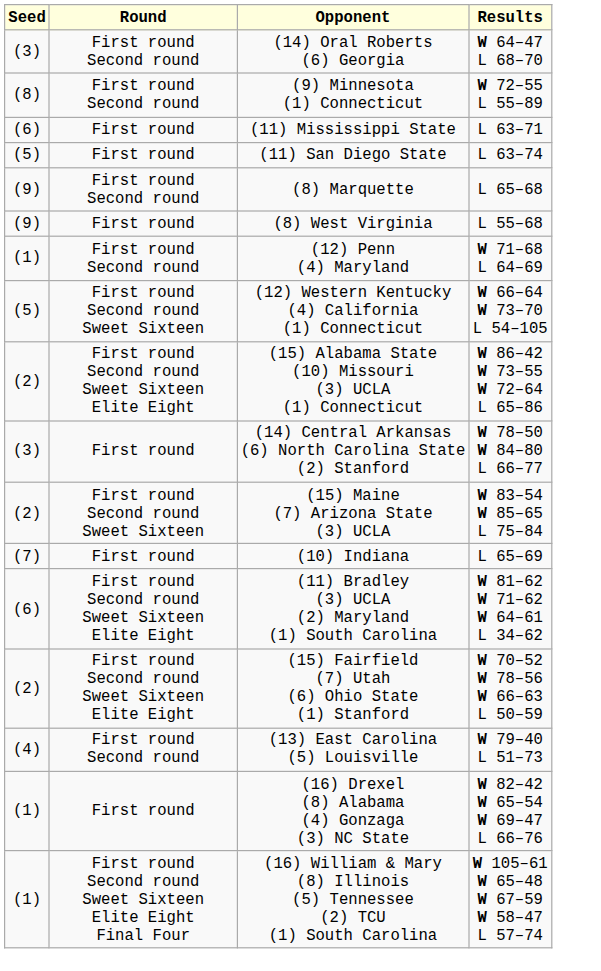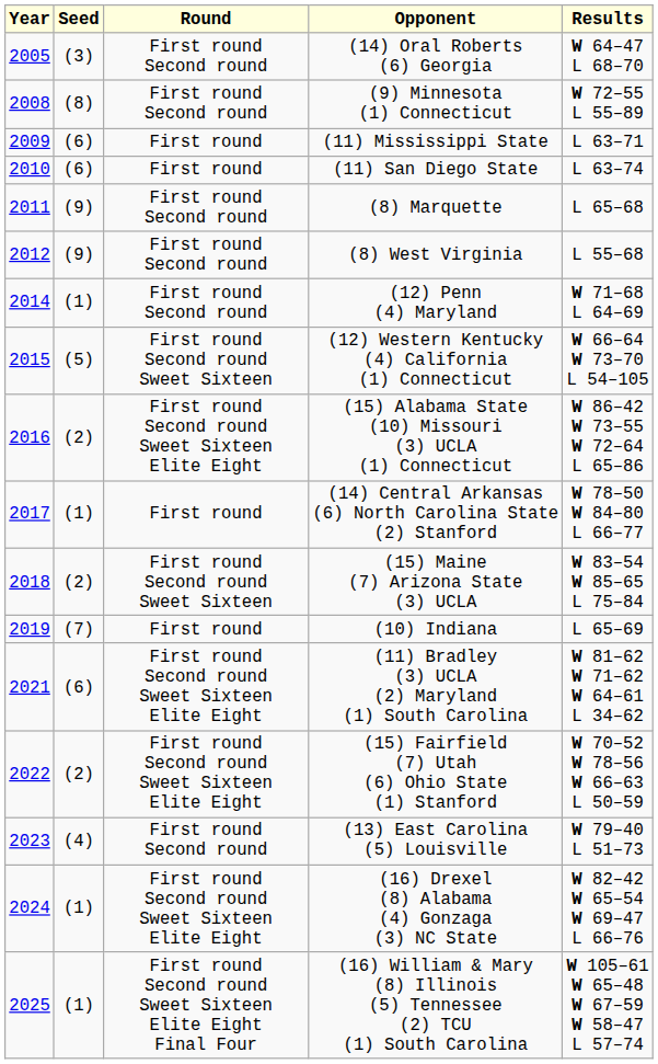 <table class="wikitable" style="text-align:center" border:1px;">
 <tr>
+<th style="background: #ffffdd;">Year</th>
 <th style="background: #ffffdd;">Seed</th>
 <th style="width:150px; background: #ffffdd;">Round</th>
 <th style="background: #ffffdd;">Opponent</th>
 <th style="background: #ffffdd;">Results</th>
 </tr>
 <tr>
+<td><a href='#'>2005</a></td>
 <td>(3)</td>
 <td>First round<br>Second round</td>
 <td>(14) Oral Roberts<br>(6) Georgia</td>
 <td><strong>W</strong> 64–47<br>L 68–70</td>
 </tr>
 <tr>
+<td><a href='#'>2008</a></td>
 <td>(8)</td>
 <td>First round<br>Second round</td>
 <td>(9) Minnesota<br>(1) Connecticut</td>
 <td><strong>W</strong> 72–55<br>L 55–89</td>
 </tr>
 <tr>
+<td><a href='#'>2009</a></td>
 <td>(6)</td>
 <td>First round</td>
 <td>(11) Mississippi State</td>
 <td>L 63–71</td>
 </tr>
 <tr>
-<td>(5)</td>
+<td><a href='#'>2010</a></td>
+<td>(6)</td>
 <td>First round</td>
 <td>(11) San Diego State</td>
 <td>L 63–74</td>
 </tr>
 <tr>
+<td><a href='#'>2011</a></td>
 <td>(9)</td>
 <td>First round<br>Second round</td>
 <td>(8) Marquette</td>
 <td>L 65–68</td>
 </tr>
 <tr>
+<td><a href='#'>2012</a></td>
 <td>(9)</td>
-<td>First round</td>
+<td>First round<br>Second round</td>
 <td>(8) West Virginia</td>
 <td>L 55–68</td>
 </tr>
 <tr>
+<td><a href='#'>2014</a></td>
 <td>(1)</td>
 <td>First round<br>Second round</td>
 <td>(12) Penn<br>(4) Maryland</td>
 <td><strong>W</strong> 71–68<br>L 64–69</td>
 </tr>
 <tr>
+<td><a href='#'>2015</a></td>
 <td>(5)</td>
 <td>First round<br>Second round<br>Sweet Sixteen</td>
 <td>(12) Western Kentucky<br>(4) California<br>(1) Connecticut</td>
 <td><strong>W</strong> 66–64<br><strong>W</strong> 73–70<br>L 54–105</td>
 </tr>
 <tr>
+<td><a href='#'>2016</a></td>
 <td>(2)</td>
 <td>First round<br>Second round<br>Sweet Sixteen<br>Elite Eight</td>
 <td>(15) Alabama State<br>(10) Missouri<br>(3) UCLA<br>(1) Connecticut</td>
 <td><strong>W</strong> 86–42<br><strong>W</strong> 73–55<br><strong>W</strong> 72–64<br>L 65–86</td>
 </tr>
 <tr>
-<td>(3)</td>
+<td><a href='#'>2017</a></td>
+<td>(1)</td>
 <td>First round</td>
 <td>(14) Central Arkansas<br>(6) North Carolina State<br>(2) Stanford</td>
 <td><strong>W</strong> 78–50<br><strong>W</strong> 84–80<br>L 66–77</td>
 </tr>
 <tr>
+<td><a href='#'>2018</a></td>
 <td>(2)</td>
 <td>First round<br>Second round<br>Sweet Sixteen</td>
 <td>(15) Maine<br>(7) Arizona State<br>(3) UCLA</td>
 <td><strong>W</strong> 83–54<br><strong>W</strong> 85–65<br>L 75–84</td>
 </tr>
 <tr>
+<td><a href='#'>2019</a></td>
 <td>(7)</td>
 <td>First round</td>
 <td>(10) Indiana</td>
 <td>L 65–69</td>
 </tr>
 <tr>
+<td><a href='#'>2021</a></td>
 <td>(6)</td>
 <td>First round<br>Second round<br>Sweet Sixteen<br>Elite Eight</td>
 <td>(11) Bradley<br>(3) UCLA<br>(2) Maryland<br> (1) South Carolina</td>
 <td><strong>W</strong> 81–62<br><strong>W</strong> 71–62<br><strong>W</strong> 64–61<br>L 34–62</td>
 </tr>
 <tr>
+<td><a href='#'>2022</a></td>
 <td>(2)</td>
 <td>First round<br>Second round<br>Sweet Sixteen<br>Elite Eight</td>
 <td>(15) Fairfield<br>(7) Utah<br>(6) Ohio State<br> (1) Stanford</td>
 <td><strong>W</strong> 70–52<br><strong>W</strong> 78–56<br><strong>W</strong> 66–63<br>L 50–59</td>
 </tr>
 <tr>
+<td><a href='#'>2023</a></td>
 <td>(4)</td>
 <td>First round<br>Second round</td>
 <td>(13) East Carolina<br>(5) Louisville</td>
 <td><strong>W</strong> 79–40<br>L 51–73</td>
 </tr>
 <tr>
+<td><a href='#'>2024</a></td>
 <td>(1)</td>
-<td>First round</td>
+<td>First round<br>Second round<br>Sweet Sixteen<br>Elite Eight</td>
 <td>(16) Drexel<br>(8) Alabama<br>(4) Gonzaga<br>(3) NC State</td>
 <td><strong>W</strong> 82–42<br><strong>W</strong> 65–54<br><strong>W</strong> 69–47<br>L 66–76</td>
 </tr>
 <tr>
+<td><a href='#'>2025</a></td>
 <td>(1)</td>
 <td>First round<br>Second round<br>Sweet Sixteen<br>Elite Eight<br>Final Four</td>
 <td>(16) William & Mary<br>(8) Illinois<br>(5) Tennessee<br>(2) TCU<br>(1) South Carolina</td>
 <td><strong>W</strong> 105–61<br><strong>W</strong> 65–48<br><strong>W</strong> 67–59<br><strong>W</strong> 58–47<br>L 57–74</td>
 </tr>
 </table>
